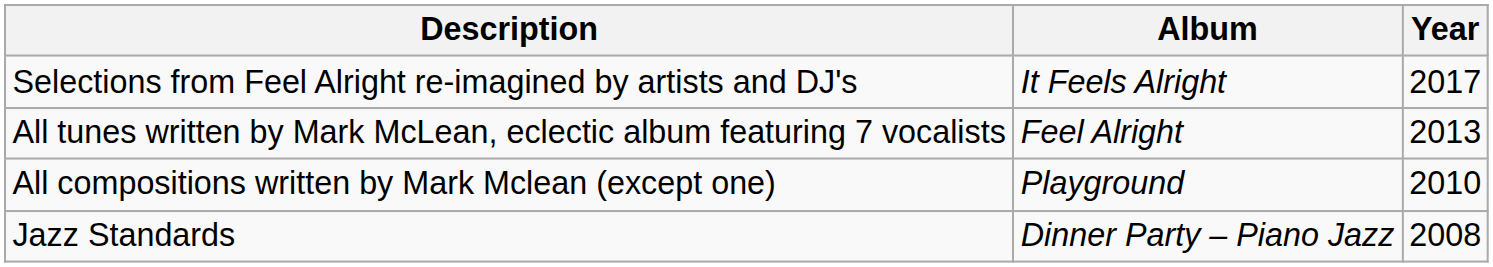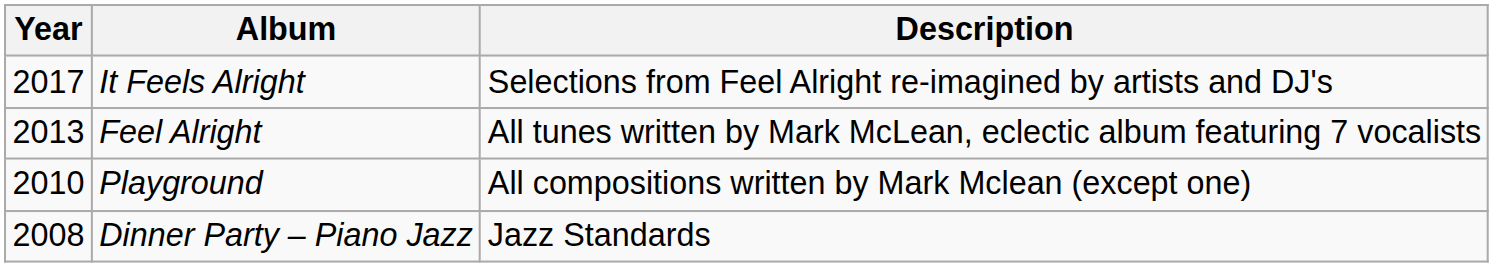 <table class="wikitable">
 <tr>
+<th>Year</th>
+<th>Album</th>
 <th>Description</th>
-<th>Album</th>
-<th>Year</th>
 </tr>
 <tr>
+<td>2017</td>
+<td><em>It Feels Alright</em></td>
 <td>Selections from Feel Alright re-imagined by artists and DJ's</td>
-<td><em>It Feels Alright</em></td>
-<td>2017</td>
 </tr>
 <tr>
+<td>2013</td>
+<td><em>Feel Alright</em></td>
 <td>All tunes written by Mark McLean, eclectic album featuring 7 vocalists</td>
-<td><em>Feel Alright</em></td>
-<td>2013</td>
 </tr>
 <tr>
+<td>2010</td>
+<td><em>Playground</em></td>
 <td>All compositions written by Mark Mclean (except one)</td>
-<td><em>Playground</em></td>
-<td>2010</td>
 </tr>
 <tr>
+<td>2008</td>
+<td><em>Dinner Party – Piano Jazz</em></td>
 <td>Jazz Standards</td>
-<td><em>Dinner Party – Piano Jazz</em></td>
-<td>2008</td>
 </tr>
 </table>
